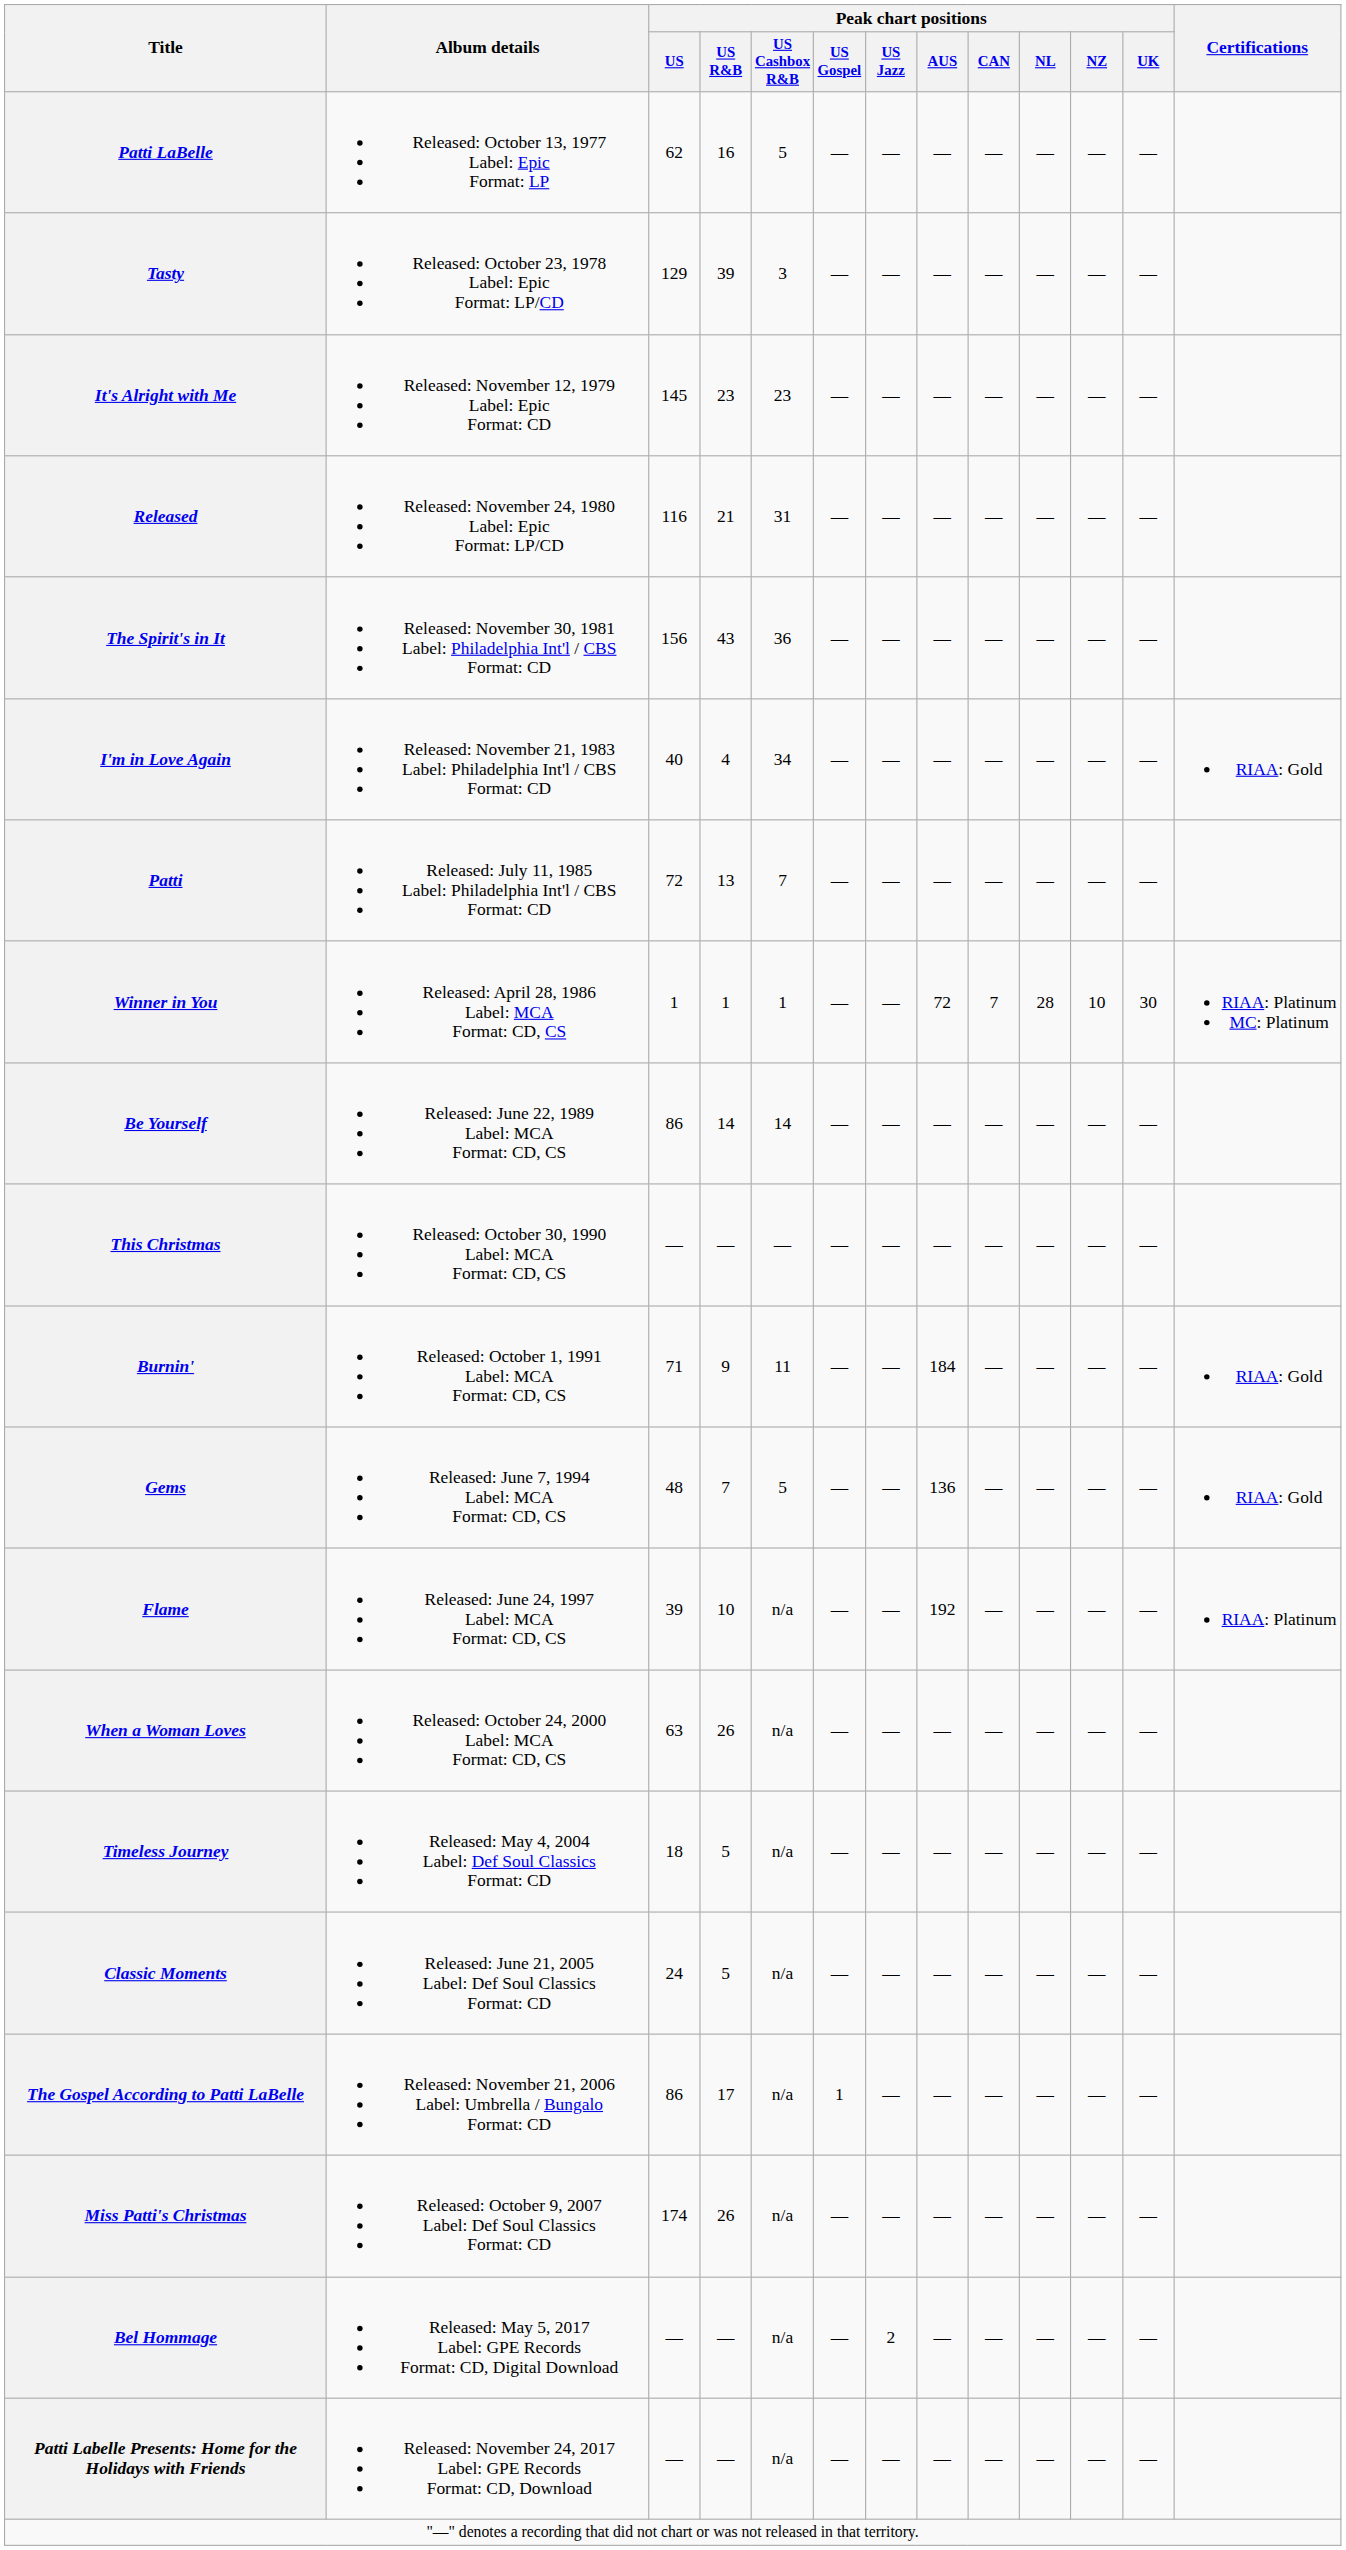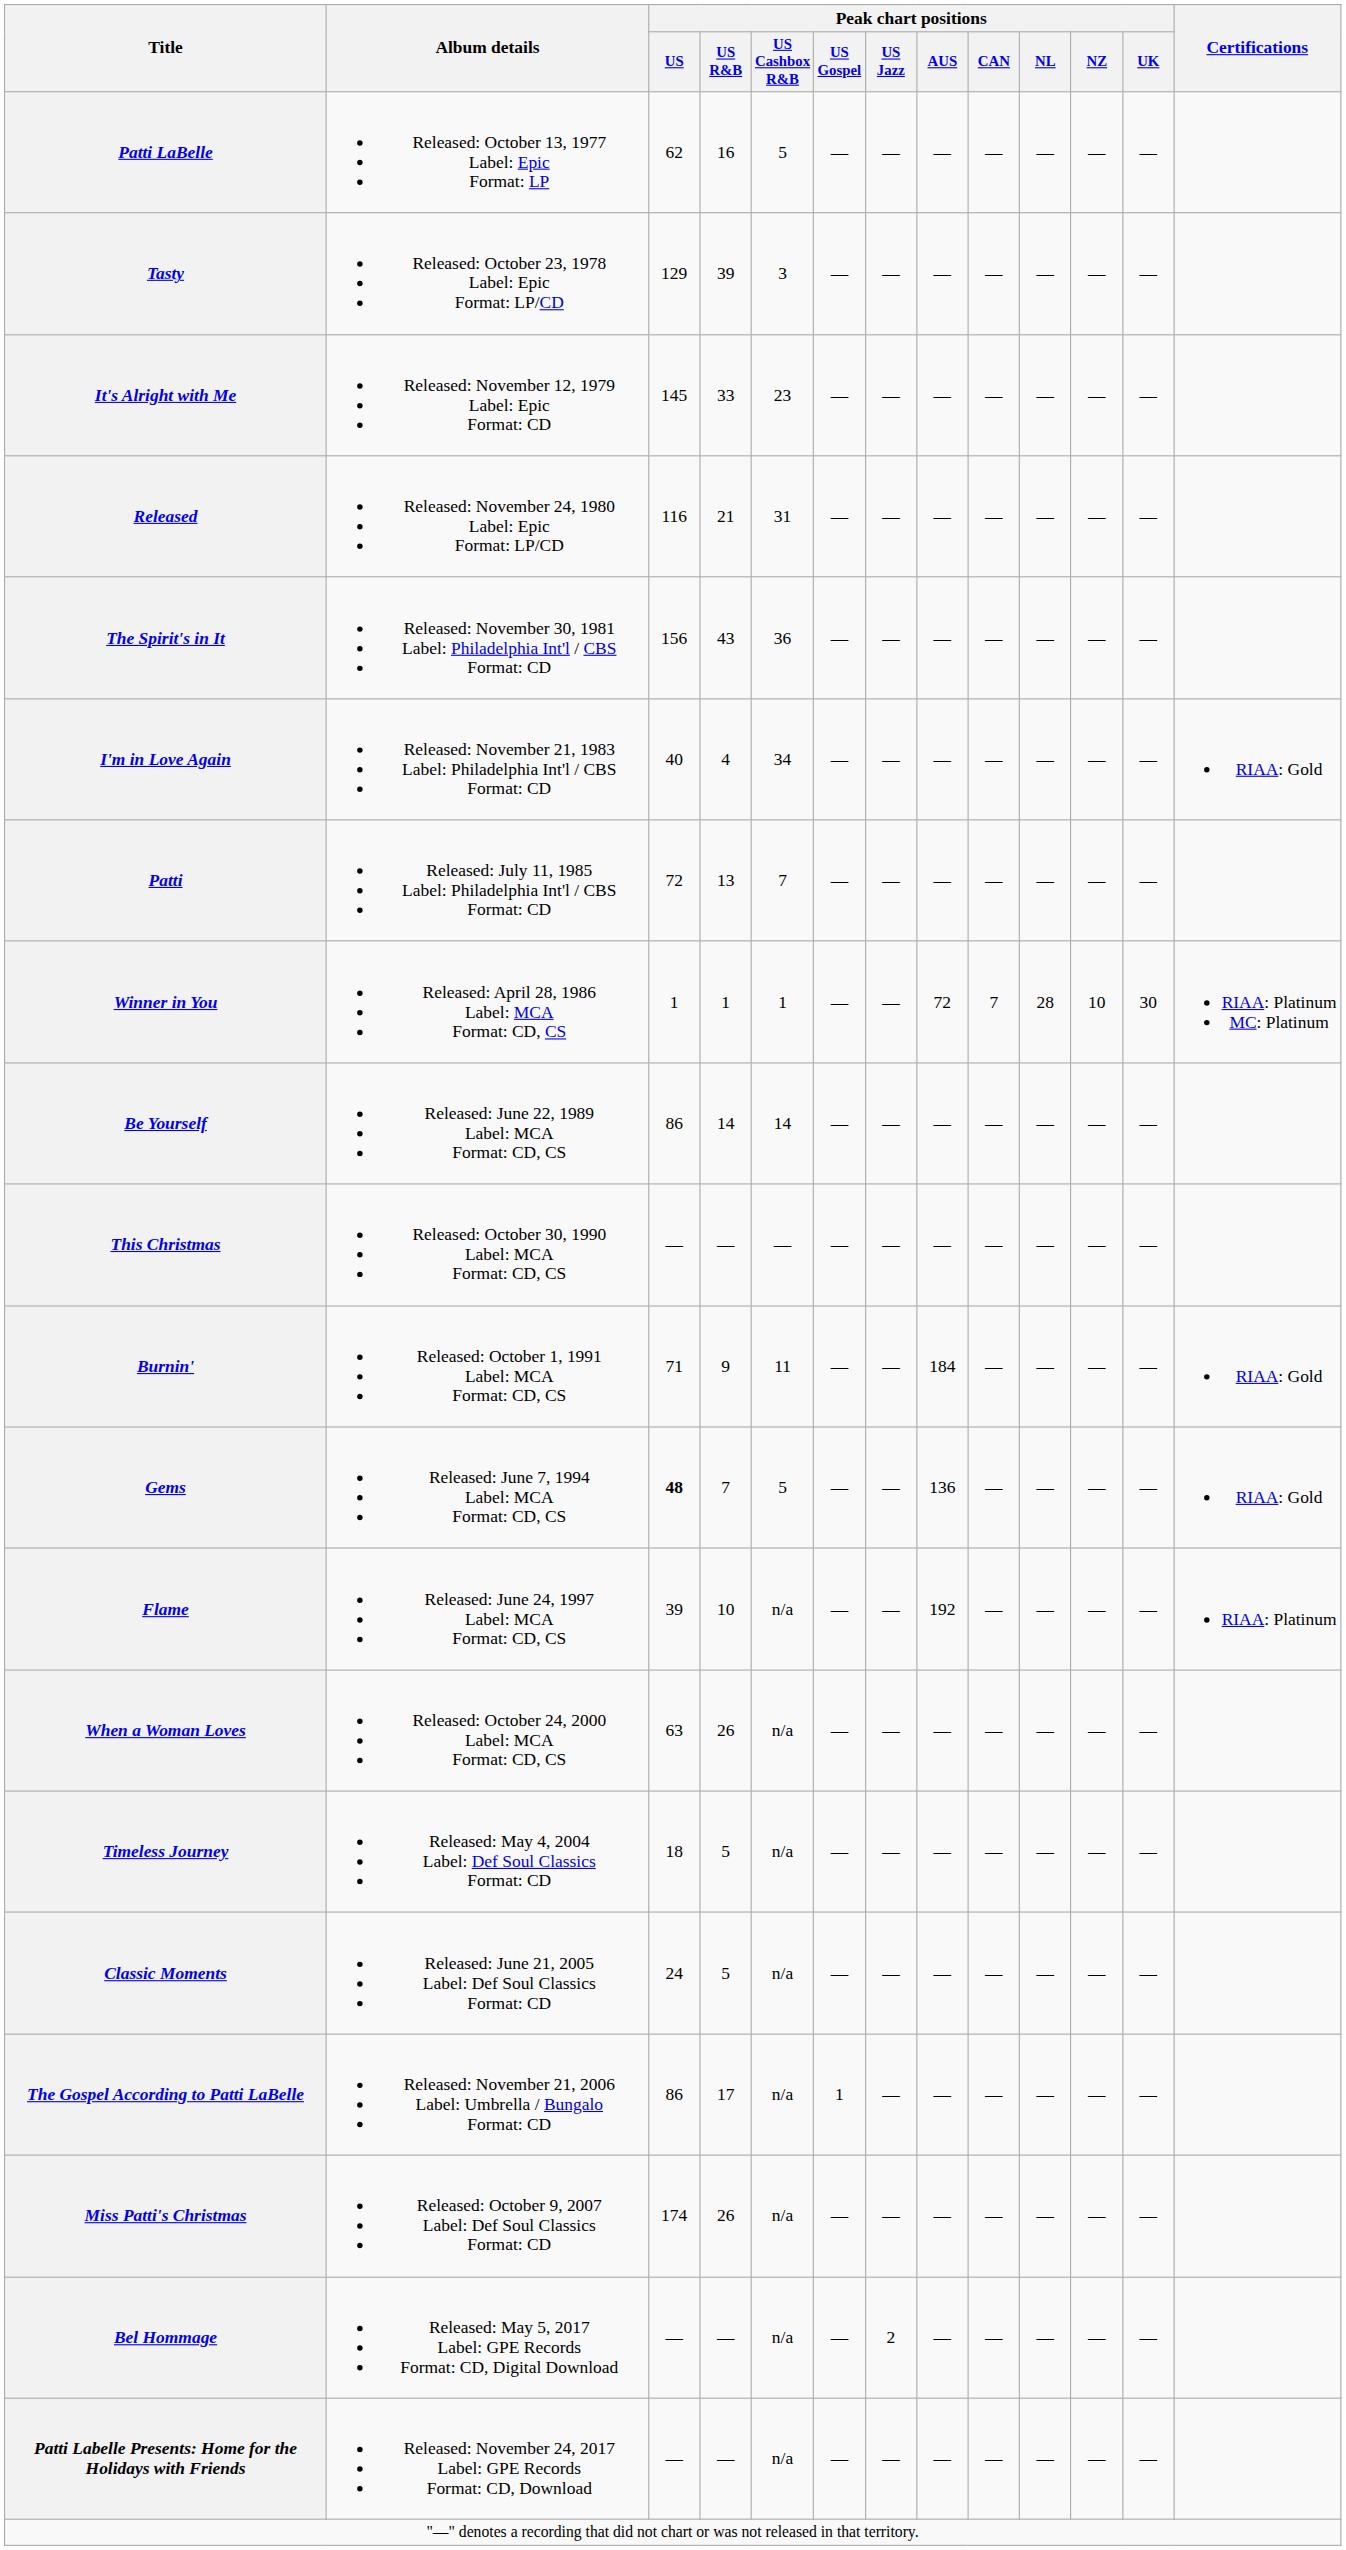 <table class="wikitable plainrowheaders" style="text-align:center;">
 <tr>
 <th scope="col" rowspan="2" style="width:18em;">Title</th>
 <th scope="col" rowspan="2" style="width:18em;">Album details</th>
 <th colspan="10" scope="col">Peak chart positions</th>
 <th scope="col" rowspan="2"><a href='#'>Certifications</a></th>
 </tr>
 <tr>
 <th scope="col" style="width:3em;font-size:85%;"><a href='#'>US</a><br></th>
 <th scope="col" style="width:3em;font-size:85%;"><a href='#'>US R&B</a><br></th>
 <th scope="col" style="width:3em;font-size:85%;"><a href='#'>US Cashbox R&B</a><br></th>
 <th scope="col" style="width:3em;font-size:85%;"><a href='#'>US Gospel</a><br></th>
 <th scope="col" style="width:3em;font-size:85%;"><a href='#'>US Jazz</a><br></th>
 <th scope="col" style="width:3em;font-size:85%;"><a href='#'>AUS</a><br></th>
 <th scope="col" style="width:3em;font-size:85%;"><a href='#'>CAN</a><br></th>
 <th scope="col" style="width:3em;font-size:85%;"><a href='#'>NL</a><br></th>
 <th scope="col" style="width:3em;font-size:85%;"><a href='#'>NZ</a><br></th>
 <th scope="col" style="width:3em;font-size:85%;"><a href='#'>UK</a><br></th>
 </tr>
 <tr>
 <th scope="row"><em><a href='#'>Patti LaBelle</a></em></th>
 <td><br><ul><li>Released: October 13, 1977</li><li>Label: <a href='#'>Epic</a></li><li>Format: <a href='#'>LP</a></li></ul></td>
 <td>62</td>
 <td>16</td>
 <td>5</td>
 <td>—</td>
 <td>—</td>
 <td>—</td>
 <td>—</td>
 <td>—</td>
 <td>—</td>
 <td>—</td>
 <td></td>
 </tr>
 <tr>
 <th scope="row"><em><a href='#'>Tasty</a></em></th>
 <td><br><ul><li>Released: October 23, 1978</li><li>Label: Epic</li><li>Format: LP/<a href='#'>CD</a></li></ul></td>
 <td>129</td>
 <td>39</td>
 <td>3</td>
 <td>—</td>
 <td>—</td>
 <td>—</td>
 <td>—</td>
 <td>—</td>
 <td>—</td>
 <td>—</td>
 <td></td>
 </tr>
 <tr>
 <th scope="row"><em><a href='#'>It's Alright with Me</a></em></th>
 <td><br><ul><li>Released: November 12, 1979</li><li>Label: Epic</li><li>Format: CD</li></ul></td>
 <td>145</td>
-<td>23</td>
+<td>33</td>
 <td>23</td>
 <td>—</td>
 <td>—</td>
 <td>—</td>
 <td>—</td>
 <td>—</td>
 <td>—</td>
 <td>—</td>
 <td></td>
 </tr>
 <tr>
 <th scope="row"><em><a href='#'>Released</a></em></th>
 <td><br><ul><li>Released: November 24, 1980</li><li>Label: Epic</li><li>Format: LP/CD</li></ul></td>
 <td>116</td>
 <td>21</td>
 <td>31</td>
 <td>—</td>
 <td>—</td>
 <td>—</td>
 <td>—</td>
 <td>—</td>
 <td>—</td>
 <td>—</td>
 <td></td>
 </tr>
 <tr>
 <th scope="row"><em><a href='#'>The Spirit's in It</a></em></th>
 <td><br><ul><li>Released: November 30, 1981</li><li>Label: <a href='#'>Philadelphia Int'l</a> / <a href='#'>CBS</a></li><li>Format: CD</li></ul></td>
 <td>156</td>
 <td>43</td>
 <td>36</td>
 <td>—</td>
 <td>—</td>
 <td>—</td>
 <td>—</td>
 <td>—</td>
 <td>—</td>
 <td>—</td>
 <td></td>
 </tr>
 <tr>
 <th scope="row"><em><a href='#'>I'm in Love Again</a></em></th>
 <td><br><ul><li>Released: November 21, 1983</li><li>Label: Philadelphia Int'l / CBS</li><li>Format: CD</li></ul></td>
 <td>40</td>
 <td>4</td>
 <td>34</td>
 <td>—</td>
 <td>—</td>
 <td>—</td>
 <td>—</td>
 <td>—</td>
 <td>—</td>
 <td>—</td>
 <td><br><ul><li><a href='#'>RIAA</a>: Gold</li></ul></td>
 </tr>
 <tr>
 <th scope="row"><em><a href='#'>Patti</a></em></th>
 <td><br><ul><li>Released: July 11, 1985</li><li>Label: Philadelphia Int'l / CBS</li><li>Format: CD</li></ul></td>
 <td>72</td>
 <td>13</td>
 <td>7</td>
 <td>—</td>
 <td>—</td>
 <td>—</td>
 <td>—</td>
 <td>—</td>
 <td>—</td>
 <td>—</td>
 <td></td>
 </tr>
 <tr>
 <th scope="row"><em><a href='#'>Winner in You</a></em></th>
 <td><br><ul><li>Released: April 28, 1986</li><li>Label: <a href='#'>MCA</a></li><li>Format: CD, <a href='#'>CS</a></li></ul></td>
 <td>1</td>
 <td>1</td>
 <td>1</td>
 <td>—</td>
 <td>—</td>
 <td>72</td>
 <td>7</td>
 <td>28</td>
 <td>10</td>
 <td>30</td>
 <td><br><ul><li><a href='#'>RIAA</a>: Platinum</li><li><a href='#'>MC</a>: Platinum</li></ul></td>
 </tr>
 <tr>
 <th scope="row"><em><a href='#'>Be Yourself</a></em></th>
 <td><br><ul><li>Released: June 22, 1989</li><li>Label: MCA</li><li>Format: CD, CS</li></ul></td>
 <td>86</td>
 <td>14</td>
 <td>14</td>
 <td>—</td>
 <td>—</td>
 <td>—</td>
 <td>—</td>
 <td>—</td>
 <td>—</td>
 <td>—</td>
 <td></td>
 </tr>
 <tr>
 <th scope="row"><em><a href='#'>This Christmas</a></em></th>
 <td><br><ul><li>Released: October 30, 1990</li><li>Label: MCA</li><li>Format: CD, CS</li></ul></td>
 <td>—</td>
 <td>—</td>
 <td>—</td>
 <td>—</td>
 <td>—</td>
 <td>—</td>
 <td>—</td>
 <td>—</td>
 <td>—</td>
 <td>—</td>
 <td></td>
 </tr>
 <tr>
 <th scope="row"><em><a href='#'>Burnin'</a></em></th>
 <td><br><ul><li>Released: October 1, 1991</li><li>Label: MCA</li><li>Format: CD, CS</li></ul></td>
 <td>71</td>
 <td>9</td>
 <td>11</td>
 <td>—</td>
 <td>—</td>
 <td>184</td>
 <td>—</td>
 <td>—</td>
 <td>—</td>
 <td>—</td>
 <td><br><ul><li><a href='#'>RIAA</a>: Gold</li></ul></td>
 </tr>
 <tr>
 <th scope="row"><em><a href='#'>Gems</a></em></th>
 <td><br><ul><li>Released: June 7, 1994</li><li>Label: MCA</li><li>Format: CD, CS</li></ul></td>
-<td>48</td>
+<td><strong>48</strong></td>
 <td>7</td>
 <td>5</td>
 <td>—</td>
 <td>—</td>
 <td>136</td>
 <td>—</td>
 <td>—</td>
 <td>—</td>
 <td>—</td>
 <td><br><ul><li><a href='#'>RIAA</a>: Gold</li></ul></td>
 </tr>
 <tr>
 <th scope="row"><em><a href='#'>Flame</a></em></th>
 <td><br><ul><li>Released: June 24, 1997</li><li>Label: MCA</li><li>Format: CD, CS</li></ul></td>
 <td>39</td>
 <td>10</td>
 <td>n/a</td>
 <td>—</td>
 <td>—</td>
 <td>192</td>
 <td>—</td>
 <td>—</td>
 <td>—</td>
 <td>—</td>
 <td><br><ul><li><a href='#'>RIAA</a>: Platinum</li></ul></td>
 </tr>
 <tr>
 <th scope="row"><em><a href='#'>When a Woman Loves</a></em></th>
 <td><br><ul><li>Released: October 24, 2000</li><li>Label: MCA</li><li>Format: CD, CS</li></ul></td>
 <td>63</td>
 <td>26</td>
 <td>n/a</td>
 <td>—</td>
 <td>—</td>
 <td>—</td>
 <td>—</td>
 <td>—</td>
 <td>—</td>
 <td>—</td>
 <td></td>
 </tr>
 <tr>
 <th scope="row"><em><a href='#'>Timeless Journey</a></em></th>
 <td><br><ul><li>Released: May 4, 2004</li><li>Label: <a href='#'>Def Soul Classics</a></li><li>Format: CD</li></ul></td>
 <td>18</td>
 <td>5</td>
 <td>n/a</td>
 <td>—</td>
 <td>—</td>
 <td>—</td>
 <td>—</td>
 <td>—</td>
 <td>—</td>
 <td>—</td>
 <td></td>
 </tr>
 <tr>
 <th scope="row"><em><a href='#'>Classic Moments</a></em></th>
 <td><br><ul><li>Released: June 21, 2005</li><li>Label: Def Soul Classics</li><li>Format: CD</li></ul></td>
 <td>24</td>
 <td>5</td>
 <td>n/a</td>
 <td>—</td>
 <td>—</td>
 <td>—</td>
 <td>—</td>
 <td>—</td>
 <td>—</td>
 <td>—</td>
 <td></td>
 </tr>
 <tr>
 <th scope="row"><em><a href='#'>The Gospel According to Patti LaBelle</a></em></th>
 <td><br><ul><li>Released: November 21, 2006</li><li>Label: Umbrella / <a href='#'>Bungalo</a></li><li>Format: CD</li></ul></td>
 <td>86</td>
 <td>17</td>
 <td>n/a</td>
 <td>1</td>
 <td>—</td>
 <td>—</td>
 <td>—</td>
 <td>—</td>
 <td>—</td>
 <td>—</td>
 <td></td>
 </tr>
 <tr>
 <th scope="row"><em><a href='#'>Miss Patti's Christmas</a></em></th>
 <td><br><ul><li>Released: October 9, 2007</li><li>Label: Def Soul Classics</li><li>Format: CD</li></ul></td>
 <td>174</td>
 <td>26</td>
 <td>n/a</td>
 <td>—</td>
 <td>—</td>
 <td>—</td>
 <td>—</td>
 <td>—</td>
 <td>—</td>
 <td>—</td>
 <td></td>
 </tr>
 <tr>
 <th scope="row"><em><a href='#'>Bel Hommage</a></em></th>
 <td><br><ul><li>Released: May 5, 2017</li><li>Label: GPE Records</li><li>Format: CD, Digital Download</li></ul></td>
 <td>—</td>
 <td>—</td>
 <td>n/a</td>
 <td>—</td>
 <td>2</td>
 <td>—</td>
 <td>—</td>
 <td>—</td>
 <td>—</td>
 <td>—</td>
 <td></td>
 </tr>
 <tr>
 <th scope="row"><em>Patti Labelle Presents: Home for the Holidays with Friends</em></th>
 <td><br><ul><li>Released: November 24, 2017</li><li>Label: GPE Records</li><li>Format: CD, Download</li></ul></td>
 <td>—</td>
 <td>—</td>
 <td>n/a</td>
 <td>—</td>
 <td>—</td>
 <td>—</td>
 <td>—</td>
 <td>—</td>
 <td>—</td>
 <td>—</td>
 <td></td>
 </tr>
 <tr>
 <td colspan="16" style="font-size:90%">"—" denotes a recording that did not chart or was not released in that territory.</td>
 </tr>
 </table>
